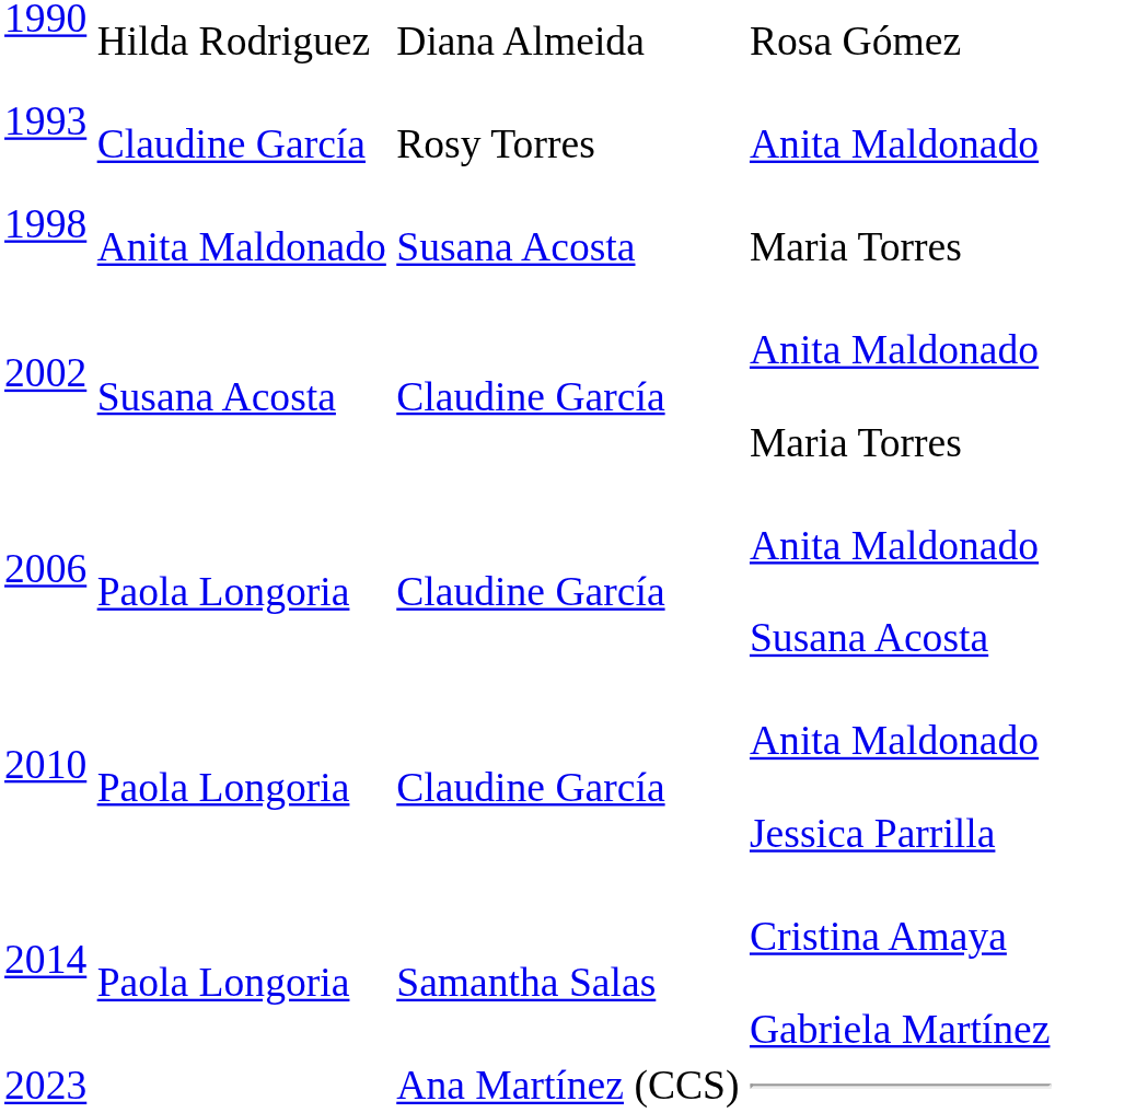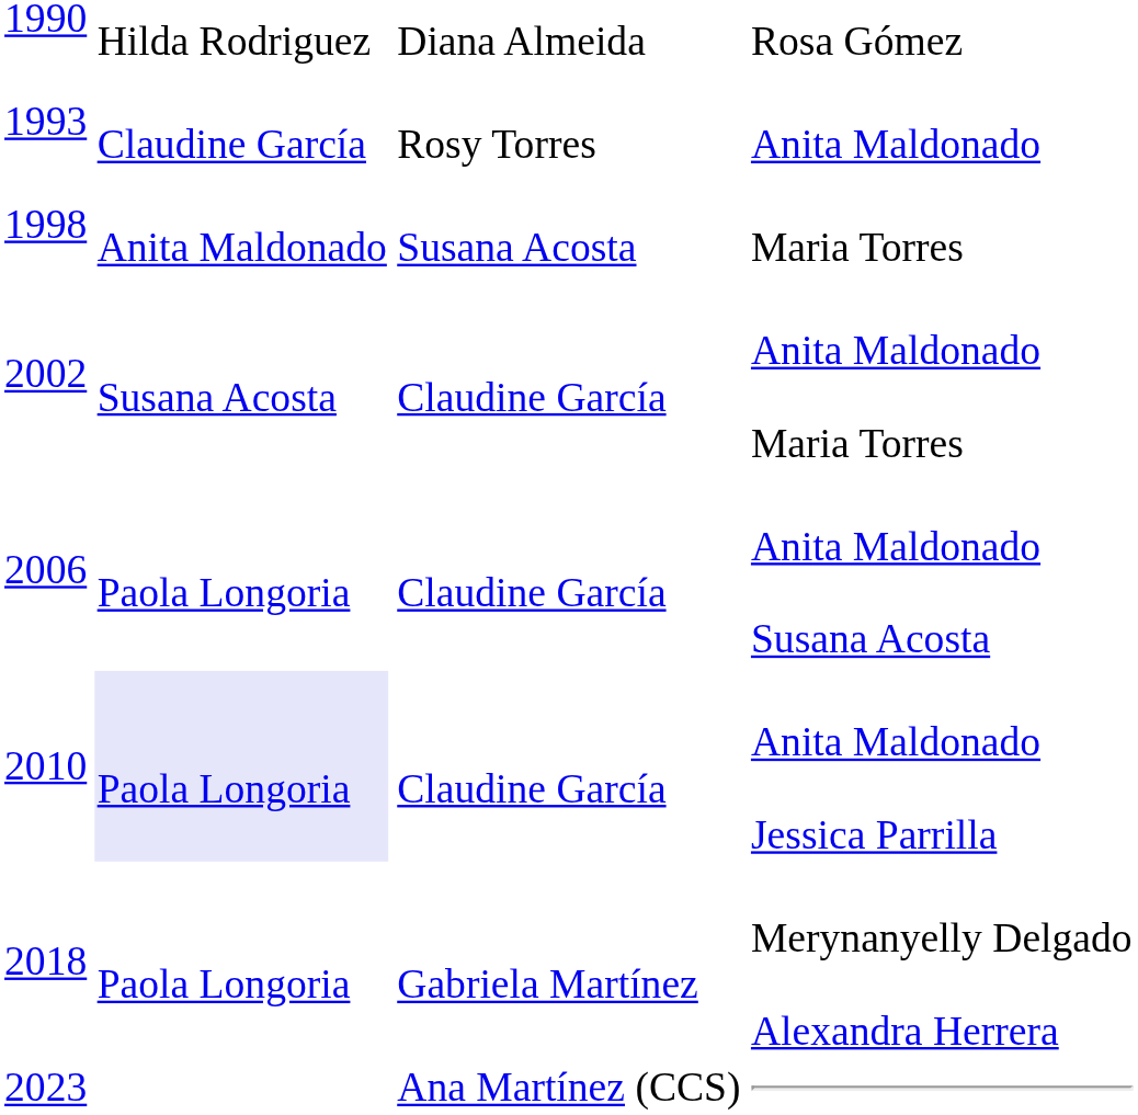 <table>
 <tr>
 <td align=center><a href='#'>1990</a></td>
 <td> <br>Hilda Rodriguez</td>
 <td> <br>Diana Almeida</td>
 <td> <br>Rosa Gómez</td>
 </tr>
 <tr>
 <td align=center><a href='#'>1993</a></td>
 <td> <br><a href='#'>Claudine García</a></td>
 <td> <br>Rosy Torres</td>
 <td> <br><a href='#'>Anita Maldonado</a></td>
 </tr>
 <tr>
 <td align=center><a href='#'>1998</a></td>
 <td> <br><a href='#'>Anita Maldonado</a></td>
 <td> <br><a href='#'>Susana Acosta</a></td>
 <td> <br>Maria Torres</td>
 </tr>
 <tr>
 <td align=center><a href='#'>2002</a></td>
 <td> <br><a href='#'>Susana Acosta</a></td>
 <td> <br><a href='#'>Claudine García</a></td>
 <td> <br><a href='#'>Anita Maldonado</a><br> <br>Maria Torres</td>
 </tr>
 <tr>
 <td align=center><a href='#'>2006</a></td>
 <td> <br><a href='#'>Paola Longoria</a></td>
 <td> <br><a href='#'>Claudine García</a></td>
 <td> <br><a href='#'>Anita Maldonado</a><br> <br><a href='#'>Susana Acosta</a></td>
 </tr>
 <tr>
 <td align=center><a href='#'>2010</a></td>
-<td> <br><a href='#'>Paola Longoria</a></td>
+<td style="background: lavender;"> <br><a href='#'>Paola Longoria</a></td>
 <td> <br><a href='#'>Claudine García</a></td>
 <td> <br><a href='#'>Anita Maldonado</a><br> <br><a href='#'>Jessica Parrilla</a></td>
 </tr>
 <tr>
-<td align=center><a href='#'>2014</a></td>
+<td align=center><a href='#'>2018</a></td>
 <td> <br><a href='#'>Paola Longoria</a></td>
-<td> <br><a href='#'>Samantha Salas</a></td>
-<td> <br><a href='#'>Cristina Amaya</a><br> <br><a href='#'>Gabriela Martínez</a></td>
+<td> <br><a href='#'>Gabriela Martínez</a></td>
+<td> <br>Merynanyelly Delgado<br><br><a href='#'>Alexandra Herrera</a></td>
 </tr>
 <tr>
 <td align=center><a href='#'>2023</a></td>
 <td></td>
 <td><a href='#'>Ana Martínez</a> (CCS)</td>
 <td><hr></td>
 </tr>
 <tr>
 </tr>
 </table>
